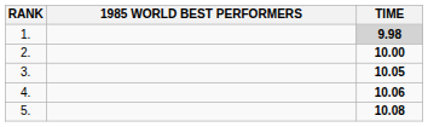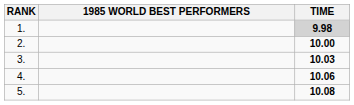 <table class="wikitable sortable">
 <tr>
 <th>RANK</th>
 <th align="center" style="width: 25em">1985 WORLD BEST PERFORMERS</th>
 <th align="center" style="width: 5em">TIME</th>
 </tr>
 <tr>
 <td align="center">1.</td>
 <td></td>
 <td align="center" style="background: lightgrey;"><strong>9.98</strong></td>
 </tr>
 <tr>
 <td align="center">2.</td>
 <td></td>
 <td align="center"><strong>10.00</strong></td>
 </tr>
 <tr>
 <td align="center">3.</td>
 <td></td>
-<td align="center"><strong>10.05</strong></td>
+<td align="center"><strong>10.03</strong></td>
 </tr>
 <tr>
 <td align="center">4.</td>
 <td></td>
 <td align="center"><strong>10.06</strong></td>
 </tr>
 <tr>
 <td align="center">5.</td>
 <td></td>
 <td align="center"><strong>10.08</strong></td>
 </tr>
 </table>
